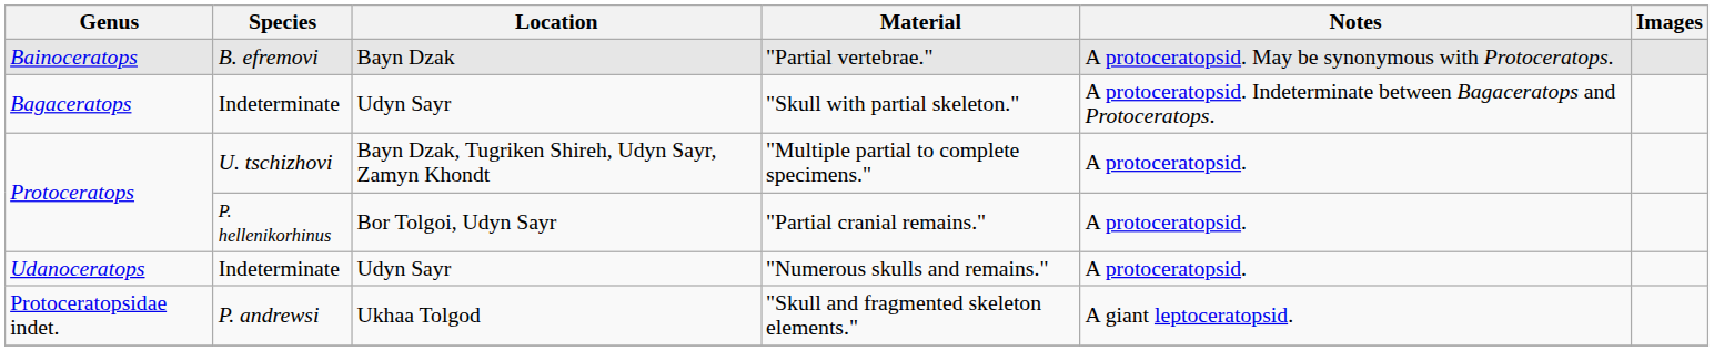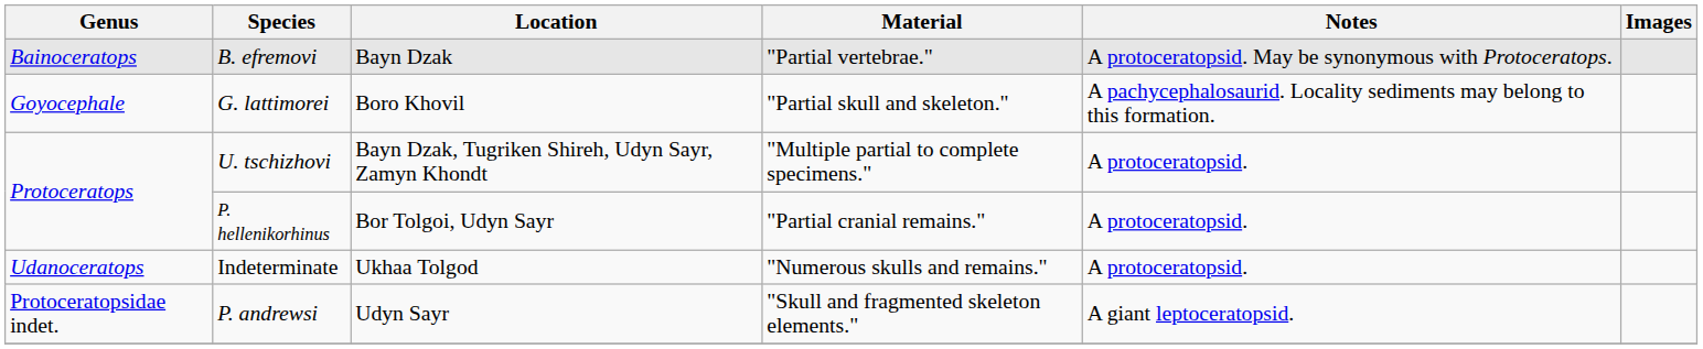 <table class="wikitable sortable">
 <tr>
 <th>Genus</th>
 <th>Species</th>
 <th>Location</th>
 <th>Material</th>
 <th>Notes</th>
 <th>Images</th>
 </tr>
 <tr>
 <td style="background:#e6e6e6;"><em><a href='#'>Bainoceratops</a></em></td>
 <td style="background:#e6e6e6;"><em>B. efremovi</em></td>
 <td style="background:#e6e6e6;">Bayn Dzak</td>
 <td style="background:#e6e6e6;">"Partial vertebrae."</td>
 <td style="background:#e6e6e6;">A <a href='#'>protoceratopsid</a>. May be synonymous with <em>Protoceratops</em>.</td>
 <td style="background:#e6e6e6;"></td>
 </tr>
 <tr>
-<td><em><a href='#'>Bagaceratops</a></em></td>
-<td>Indeterminate</td>
-<td>Udyn Sayr</td>
-<td>"Skull with partial skeleton."</td>
-<td>A <a href='#'>protoceratopsid</a>. Indeterminate between <em>Bagaceratops</em> and <em>Protoceratops</em>.</td>
+<td><em><a href='#'>Goyocephale</a></em></td>
+<td><em>G. lattimorei</em></td>
+<td>Boro Khovil</td>
+<td>"Partial skull and skeleton."</td>
+<td>A <a href='#'>pachycephalosaurid</a>. Locality sediments may belong to this formation.</td>
 <td></td>
 </tr>
 <tr>
 <td rowspan="2"><em><a href='#'>Protoceratops</a></em></td>
 <td><em>U. tschizhovi</em></td>
 <td>Bayn Dzak, Tugriken Shireh, Udyn Sayr, Zamyn Khondt</td>
 <td>"Multiple partial to complete specimens."</td>
 <td>A <a href='#'>protoceratopsid</a>.</td>
 <td></td>
 </tr>
 <tr>
 <td><small><em>P. hellenikorhinus</em></small></td>
 <td>Bor Tolgoi, Udyn Sayr</td>
 <td>"Partial cranial remains."</td>
 <td>A <a href='#'>protoceratopsid</a>.</td>
 <td></td>
 </tr>
 <tr>
 <td><em><a href='#'>Udanoceratops</a></em></td>
 <td>Indeterminate</td>
-<td>Udyn Sayr</td>
+<td>Ukhaa Tolgod</td>
 <td>"Numerous skulls and remains."</td>
 <td>A <a href='#'>protoceratopsid</a>.</td>
 <td></td>
 </tr>
 <tr>
 <td><a href='#'>Protoceratopsidae</a> indet.</td>
 <td><em>P. andrewsi</em></td>
-<td>Ukhaa Tolgod</td>
+<td>Udyn Sayr</td>
 <td>"Skull and fragmented skeleton elements."</td>
 <td>A giant <a href='#'>leptoceratopsid</a>.</td>
 <td></td>
 </tr>
 <tr>
 </tr>
 </table>
